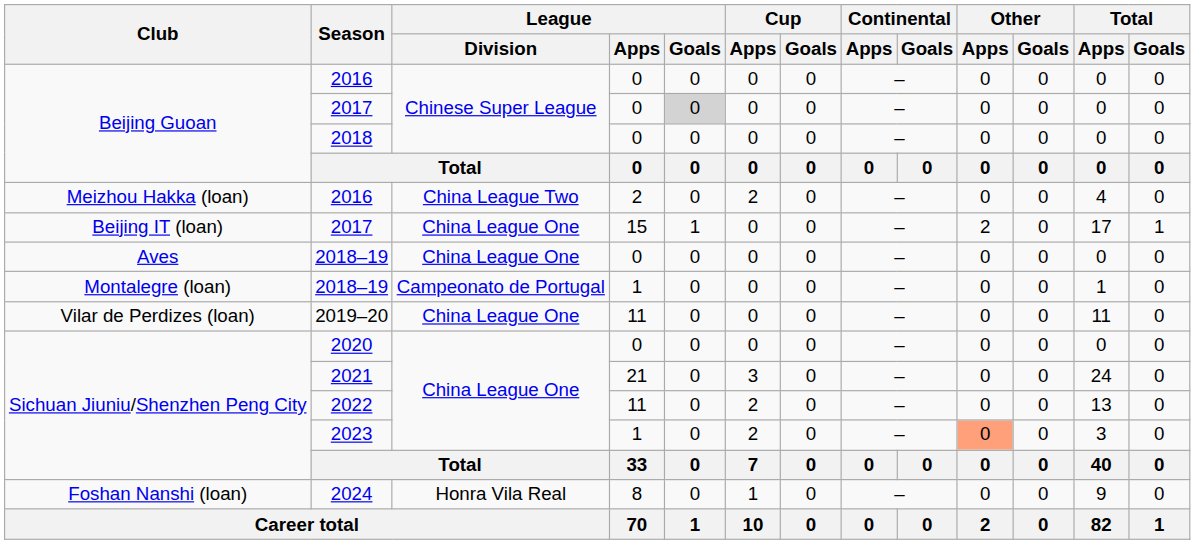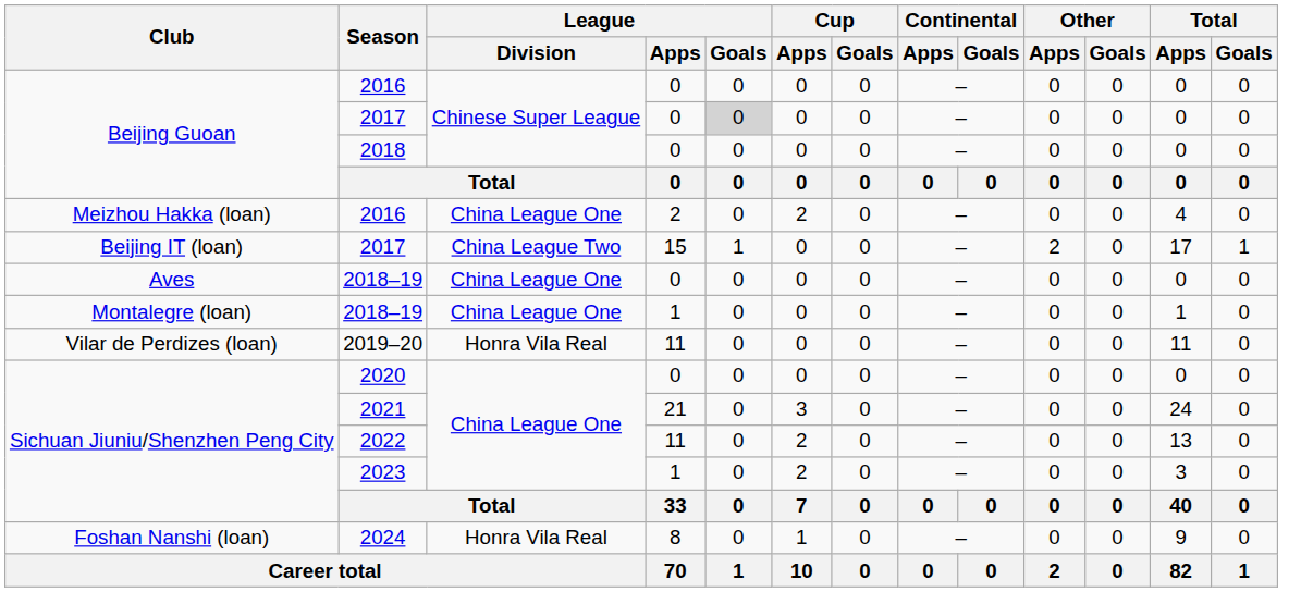 <table class="wikitable" style="text-align: center">
 <tr>
 <th rowspan="2">Club</th>
 <th rowspan="2">Season</th>
 <th colspan="3">League</th>
 <th colspan="2">Cup</th>
 <th colspan="2">Continental</th>
 <th colspan="2">Other</th>
 <th colspan="2">Total</th>
 </tr>
 <tr>
 <th>Division</th>
 <th>Apps</th>
 <th>Goals</th>
 <th>Apps</th>
 <th>Goals</th>
 <th>Apps</th>
 <th>Goals</th>
 <th>Apps</th>
 <th>Goals</th>
 <th>Apps</th>
 <th>Goals</th>
 </tr>
 <tr>
 <td rowspan="4"><a href='#'>Beijing Guoan</a></td>
 <td><a href='#'>2016</a></td>
 <td rowspan="3"><a href='#'>Chinese Super League</a></td>
 <td>0</td>
 <td>0</td>
 <td>0</td>
 <td>0</td>
 <td colspan="2">–</td>
 <td>0</td>
 <td>0</td>
 <td>0</td>
 <td>0</td>
 </tr>
 <tr>
 <td><a href='#'>2017</a></td>
 <td>0</td>
 <td style="background: lightgrey;">0</td>
 <td>0</td>
 <td>0</td>
 <td colspan="2">–</td>
 <td>0</td>
 <td>0</td>
 <td>0</td>
 <td>0</td>
 </tr>
 <tr>
 <td><a href='#'>2018</a></td>
 <td>0</td>
 <td>0</td>
 <td>0</td>
 <td>0</td>
 <td colspan="2">–</td>
 <td>0</td>
 <td>0</td>
 <td>0</td>
 <td>0</td>
 </tr>
 <tr>
 <th colspan=2>Total</th>
 <th>0</th>
 <th>0</th>
 <th>0</th>
 <th>0</th>
 <th>0</th>
 <th>0</th>
 <th>0</th>
 <th>0</th>
 <th>0</th>
 <th>0</th>
 </tr>
 <tr>
 <td><a href='#'>Meizhou Hakka</a> (loan)</td>
 <td><a href='#'>2016</a></td>
-<td><a href='#'>China League Two</a></td>
+<td><a href='#'>China League One</a></td>
 <td>2</td>
 <td>0</td>
 <td>2</td>
 <td>0</td>
 <td colspan="2">–</td>
 <td>0</td>
 <td>0</td>
 <td>4</td>
 <td>0</td>
 </tr>
 <tr>
 <td><a href='#'>Beijing IT</a> (loan)</td>
 <td><a href='#'>2017</a></td>
-<td><a href='#'>China League One</a></td>
+<td><a href='#'>China League Two</a></td>
 <td>15</td>
 <td>1</td>
 <td>0</td>
 <td>0</td>
 <td colspan="2">–</td>
 <td>2</td>
 <td>0</td>
 <td>17</td>
 <td>1</td>
 </tr>
 <tr>
 <td><a href='#'>Aves</a></td>
 <td><a href='#'>2018–19</a></td>
 <td><a href='#'>China League One</a></td>
 <td>0</td>
 <td>0</td>
 <td>0</td>
 <td>0</td>
 <td colspan="2">–</td>
 <td>0</td>
 <td>0</td>
 <td>0</td>
 <td>0</td>
 </tr>
 <tr>
 <td><a href='#'>Montalegre</a> (loan)</td>
 <td><a href='#'>2018–19</a></td>
-<td><a href='#'>Campeonato de Portugal</a></td>
+<td><a href='#'>China League One</a></td>
 <td>1</td>
 <td>0</td>
 <td>0</td>
 <td>0</td>
 <td colspan="2">–</td>
 <td>0</td>
 <td>0</td>
 <td>1</td>
 <td>0</td>
 </tr>
 <tr>
 <td>Vilar de Perdizes (loan)</td>
 <td>2019–20</td>
-<td><a href='#'>China League One</a></td>
+<td>Honra Vila Real</td>
 <td>11</td>
 <td>0</td>
 <td>0</td>
 <td>0</td>
 <td colspan="2">–</td>
 <td>0</td>
 <td>0</td>
 <td>11</td>
 <td>0</td>
 </tr>
 <tr>
 <td rowspan="5"><a href='#'>Sichuan Jiuniu</a>/<a href='#'>Shenzhen Peng City</a></td>
 <td><a href='#'>2020</a></td>
 <td rowspan="4"><a href='#'>China League One</a></td>
 <td>0</td>
 <td>0</td>
 <td>0</td>
 <td>0</td>
 <td colspan="2">–</td>
 <td>0</td>
 <td>0</td>
 <td>0</td>
 <td>0</td>
 </tr>
 <tr>
 <td><a href='#'>2021</a></td>
 <td>21</td>
 <td>0</td>
 <td>3</td>
 <td>0</td>
 <td colspan="2">–</td>
 <td>0</td>
 <td>0</td>
 <td>24</td>
 <td>0</td>
 </tr>
 <tr>
 <td><a href='#'>2022</a></td>
 <td>11</td>
 <td>0</td>
 <td>2</td>
 <td>0</td>
 <td colspan="2">–</td>
 <td>0</td>
 <td>0</td>
 <td>13</td>
 <td>0</td>
 </tr>
 <tr>
 <td><a href='#'>2023</a></td>
 <td>1</td>
 <td>0</td>
 <td>2</td>
 <td>0</td>
 <td colspan="2">–</td>
-<td style="background: lightsalmon;">0</td>
+<td>0</td>
 <td>0</td>
 <td>3</td>
 <td>0</td>
 </tr>
 <tr>
 <th colspan=2>Total</th>
 <th>33</th>
 <th>0</th>
 <th>7</th>
 <th>0</th>
 <th>0</th>
 <th>0</th>
 <th>0</th>
 <th>0</th>
 <th>40</th>
 <th>0</th>
 </tr>
 <tr>
 <td><a href='#'>Foshan Nanshi</a> (loan)</td>
 <td><a href='#'>2024</a></td>
 <td>Honra Vila Real</td>
 <td>8</td>
 <td>0</td>
 <td>1</td>
 <td>0</td>
 <td colspan="2">–</td>
 <td>0</td>
 <td>0</td>
 <td>9</td>
 <td>0</td>
 </tr>
 <tr>
 <th colspan=3>Career total</th>
 <th>70</th>
 <th>1</th>
 <th>10</th>
 <th>0</th>
 <th>0</th>
 <th>0</th>
 <th>2</th>
 <th>0</th>
 <th>82</th>
 <th>1</th>
 </tr>
 </table>
